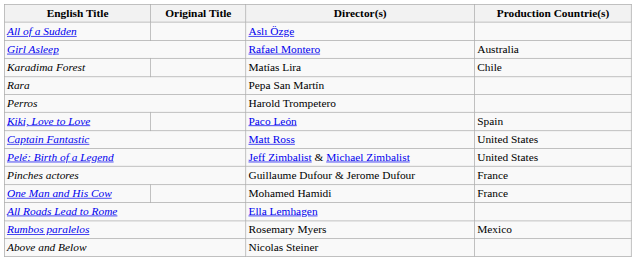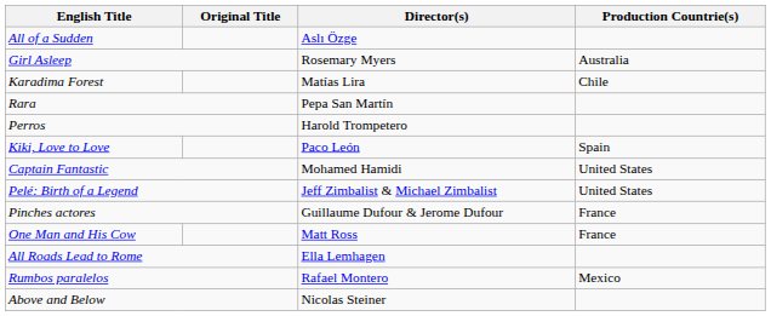 <table class="sortable wikitable" style="width:100%; margin-bottom:4px" cellpadding="5">
 <tr>
 <th scope="col">English Title</th>
 <th scope="col">Original Title</th>
 <th scope="col">Director(s)</th>
 <th scope="col">Production Countrie(s)</th>
 </tr>
 <tr>
 <td><em><a href='#'>All of a Sudden</a></em></td>
 <td></td>
 <td><a href='#'>Aslı Özge</a></td>
 <td></td>
 </tr>
 <tr>
 <td colspan = "2"><em><a href='#'>Girl Asleep</a></em></td>
-<td><a href='#'>Rafael Montero</a></td>
+<td>Rosemary Myers</td>
 <td>Australia</td>
 </tr>
 <tr>
 <td><em>Karadima Forest</em></td>
 <td></td>
 <td>Matías Lira</td>
 <td>Chile</td>
 </tr>
 <tr>
 <td colspan = "2"><em>Rara</em></td>
 <td>Pepa San Martín</td>
 <td></td>
 </tr>
 <tr>
 <td colspan = "2"><em>Perros</em></td>
 <td>Harold Trompetero</td>
 <td></td>
 </tr>
 <tr>
 <td><em><a href='#'>Kiki, Love to Love</a></em></td>
 <td></td>
 <td><a href='#'>Paco León</a></td>
 <td>Spain</td>
 </tr>
 <tr>
 <td colspan = "2"><em><a href='#'>Captain Fantastic</a></em></td>
-<td><a href='#'>Matt Ross</a></td>
+<td>Mohamed Hamidi</td>
 <td>United States</td>
 </tr>
 <tr>
 <td colspan = "2"><em><a href='#'>Pelé: Birth of a Legend</a></em></td>
 <td><a href='#'>Jeff Zimbalist</a> & <a href='#'>Michael Zimbalist</a></td>
 <td>United States</td>
 </tr>
 <tr>
 <td colspan = "2"><em>Pinches actores</em></td>
 <td>Guillaume Dufour & Jerome Dufour</td>
 <td>France</td>
 </tr>
 <tr>
 <td><em><a href='#'>One Man and His Cow</a></em></td>
 <td></td>
-<td>Mohamed Hamidi</td>
+<td><a href='#'>Matt Ross</a></td>
 <td>France</td>
 </tr>
 <tr>
 <td colspan = "2"><em><a href='#'>All Roads Lead to Rome</a></em></td>
 <td><a href='#'>Ella Lemhagen</a></td>
 <td></td>
 </tr>
 <tr>
 <td colspan = "2"><em><a href='#'>Rumbos paralelos</a></em></td>
-<td>Rosemary Myers</td>
+<td><a href='#'>Rafael Montero</a></td>
 <td>Mexico</td>
 </tr>
 <tr>
 <td colspan = "2"><em>Above and Below</em></td>
 <td>Nicolas Steiner</td>
 <td></td>
 </tr>
 </table>
